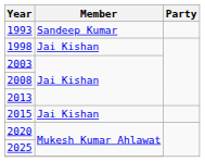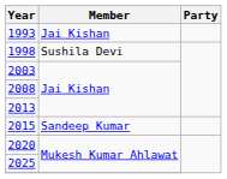 <table class="wikitable">
 <tr>
 <th>Year</th>
 <th>Member</th>
 <th colspan=2>Party</th>
 </tr>
 <tr>
 <td><a href='#'>1993</a></td>
-<td><a href='#'>Sandeep Kumar</a></td>
+<td><a href='#'>Jai Kishan</a></td>
 <td></td>
 </tr>
 <tr>
 <td><a href='#'>1998</a></td>
-<td><a href='#'>Jai Kishan</a></td>
+<td>Sushila Devi</td>
 </tr>
 <tr>
 <td><a href='#'>2003</a></td>
 <td rowspan="3"><a href='#'>Jai Kishan</a></td>
 </tr>
 <tr>
 <td><a href='#'>2008</a></td>
 </tr>
 <tr>
 <td><a href='#'>2013</a></td>
 </tr>
 <tr>
 <td><a href='#'>2015</a></td>
-<td><a href='#'>Jai Kishan</a></td>
+<td><a href='#'>Sandeep Kumar</a></td>
 <td></td>
 </tr>
 <tr>
 <td><a href='#'>2020</a></td>
 <td rowspan =2><a href='#'>Mukesh Kumar Ahlawat</a></td>
 </tr>
 <tr>
 <td><a href='#'>2025</a></td>
 </tr>
 <tr>
 </tr>
 </table>
